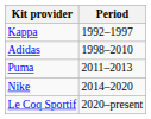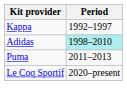 <table class="wikitable">
 <tr>
 <th>Kit provider</th>
 <th>Period</th>
 </tr>
 <tr>
 <td> <a href='#'>Kappa</a></td>
 <td>1992–1997</td>
 </tr>
 <tr>
 <td> <a href='#'>Adidas</a></td>
-<td>1998–2010</td>
+<td style="background: paleturquoise;">1998–2010</td>
 </tr>
 <tr>
 <td> <a href='#'>Puma</a></td>
 <td>2011–2013</td>
 </tr>
 <tr>
-<td> <a href='#'>Nike</a></td>
-<td>2014–2020</td>
-</tr>
-<tr>
 <td> <a href='#'>Le Coq Sportif</a></td>
 <td>2020–present</td>
 </tr>
 </table>
